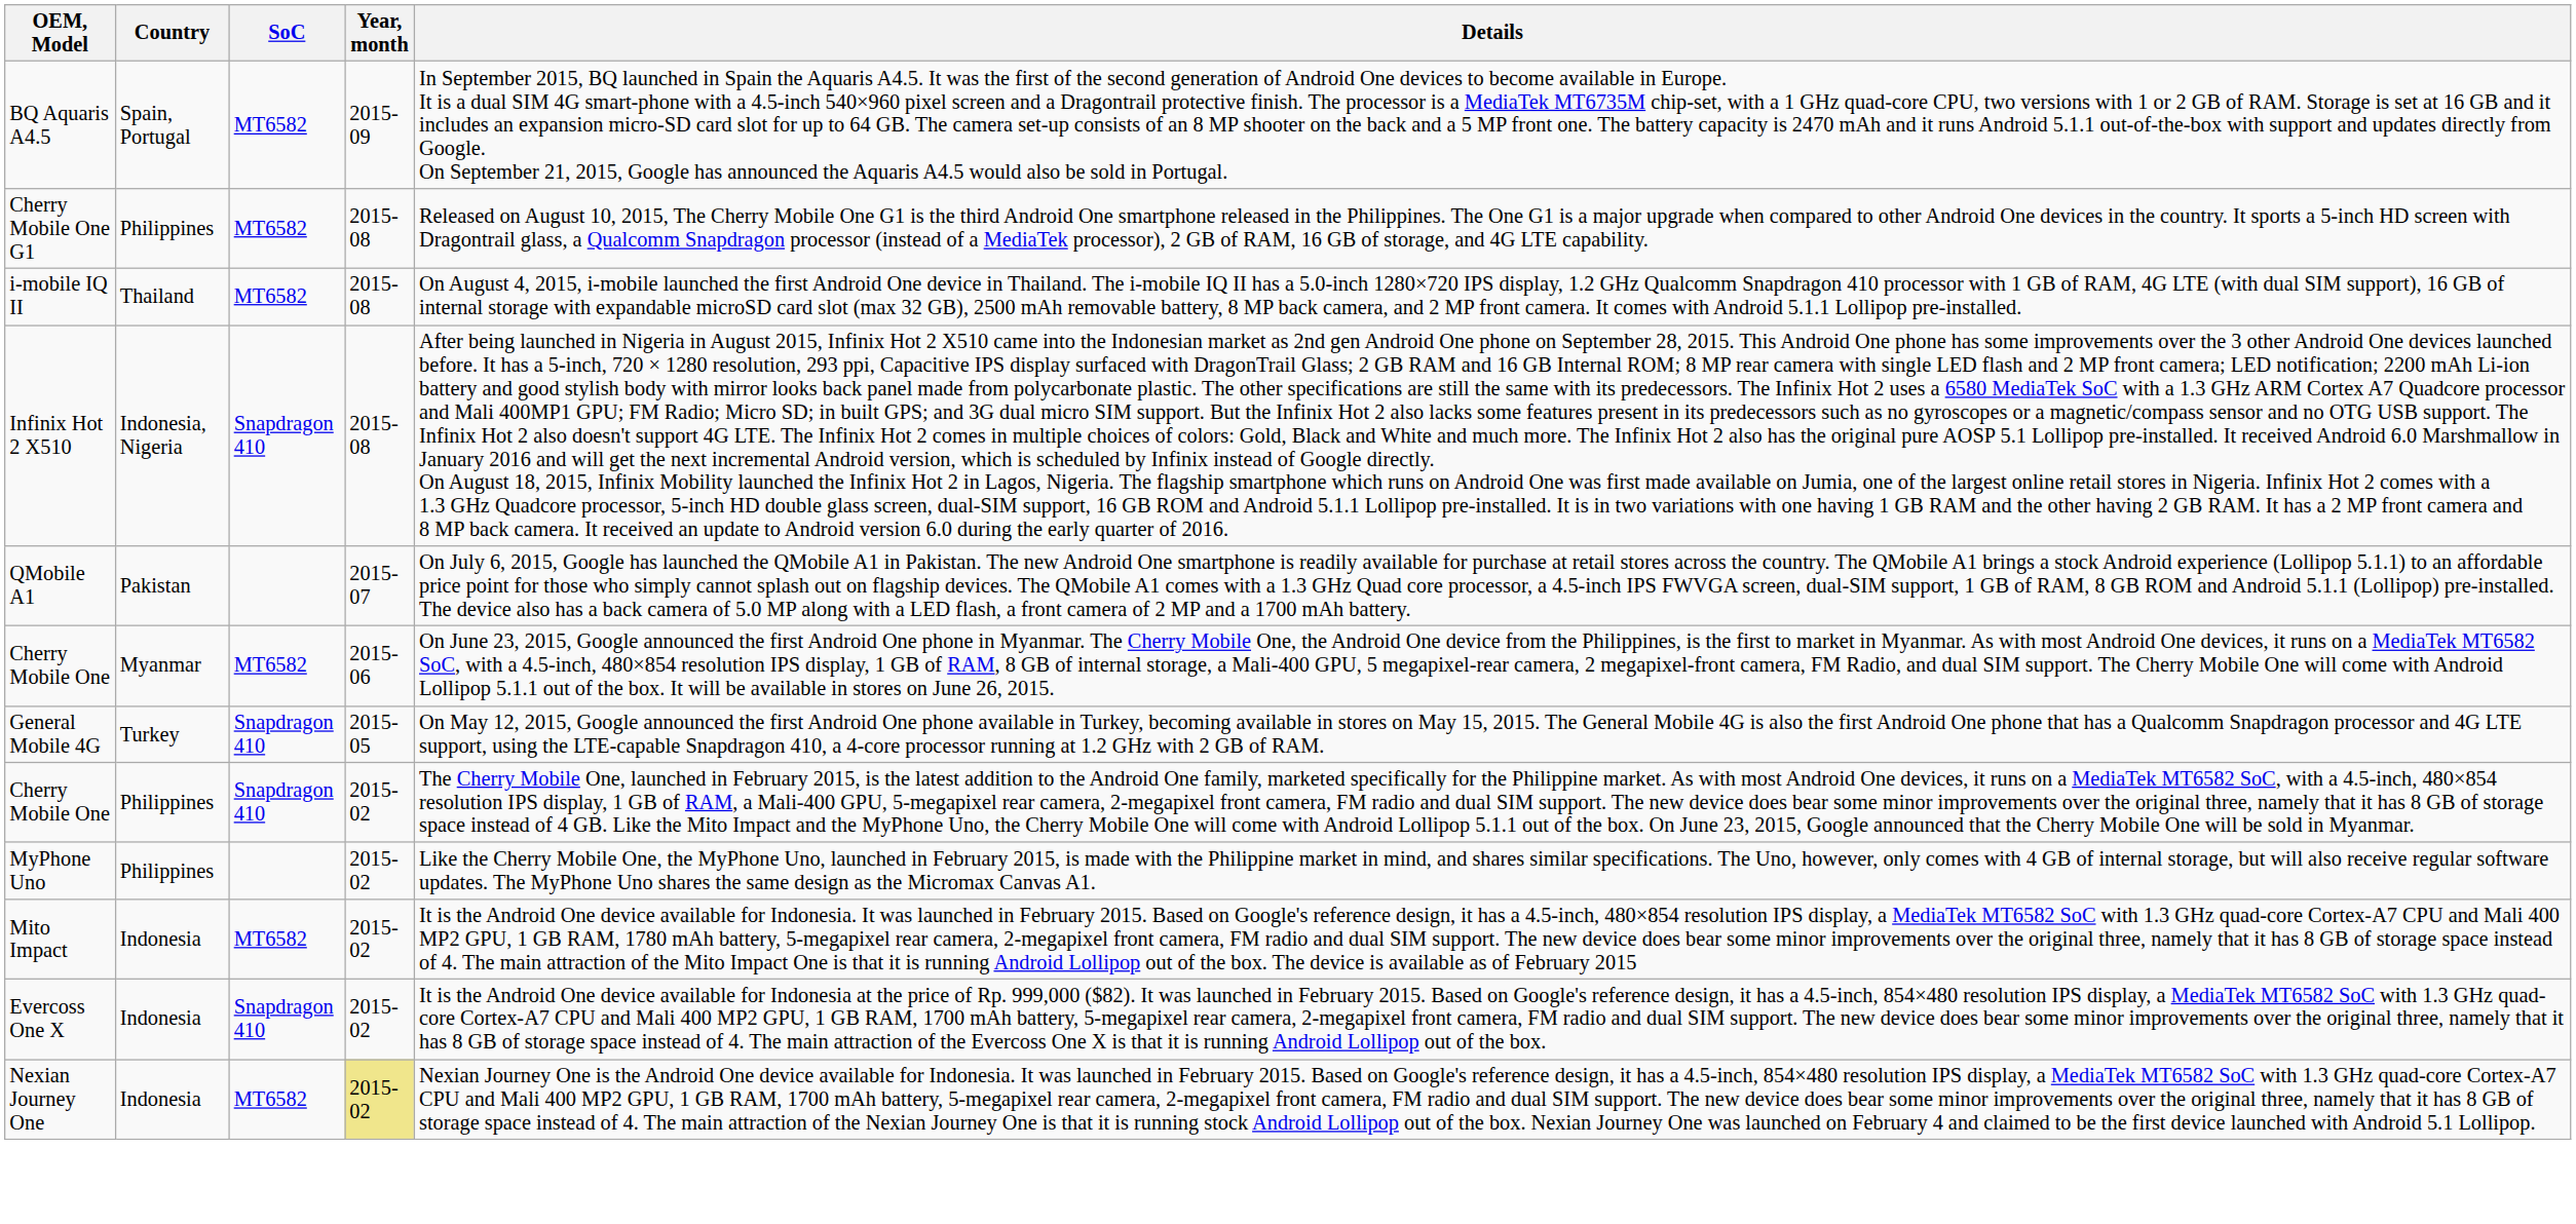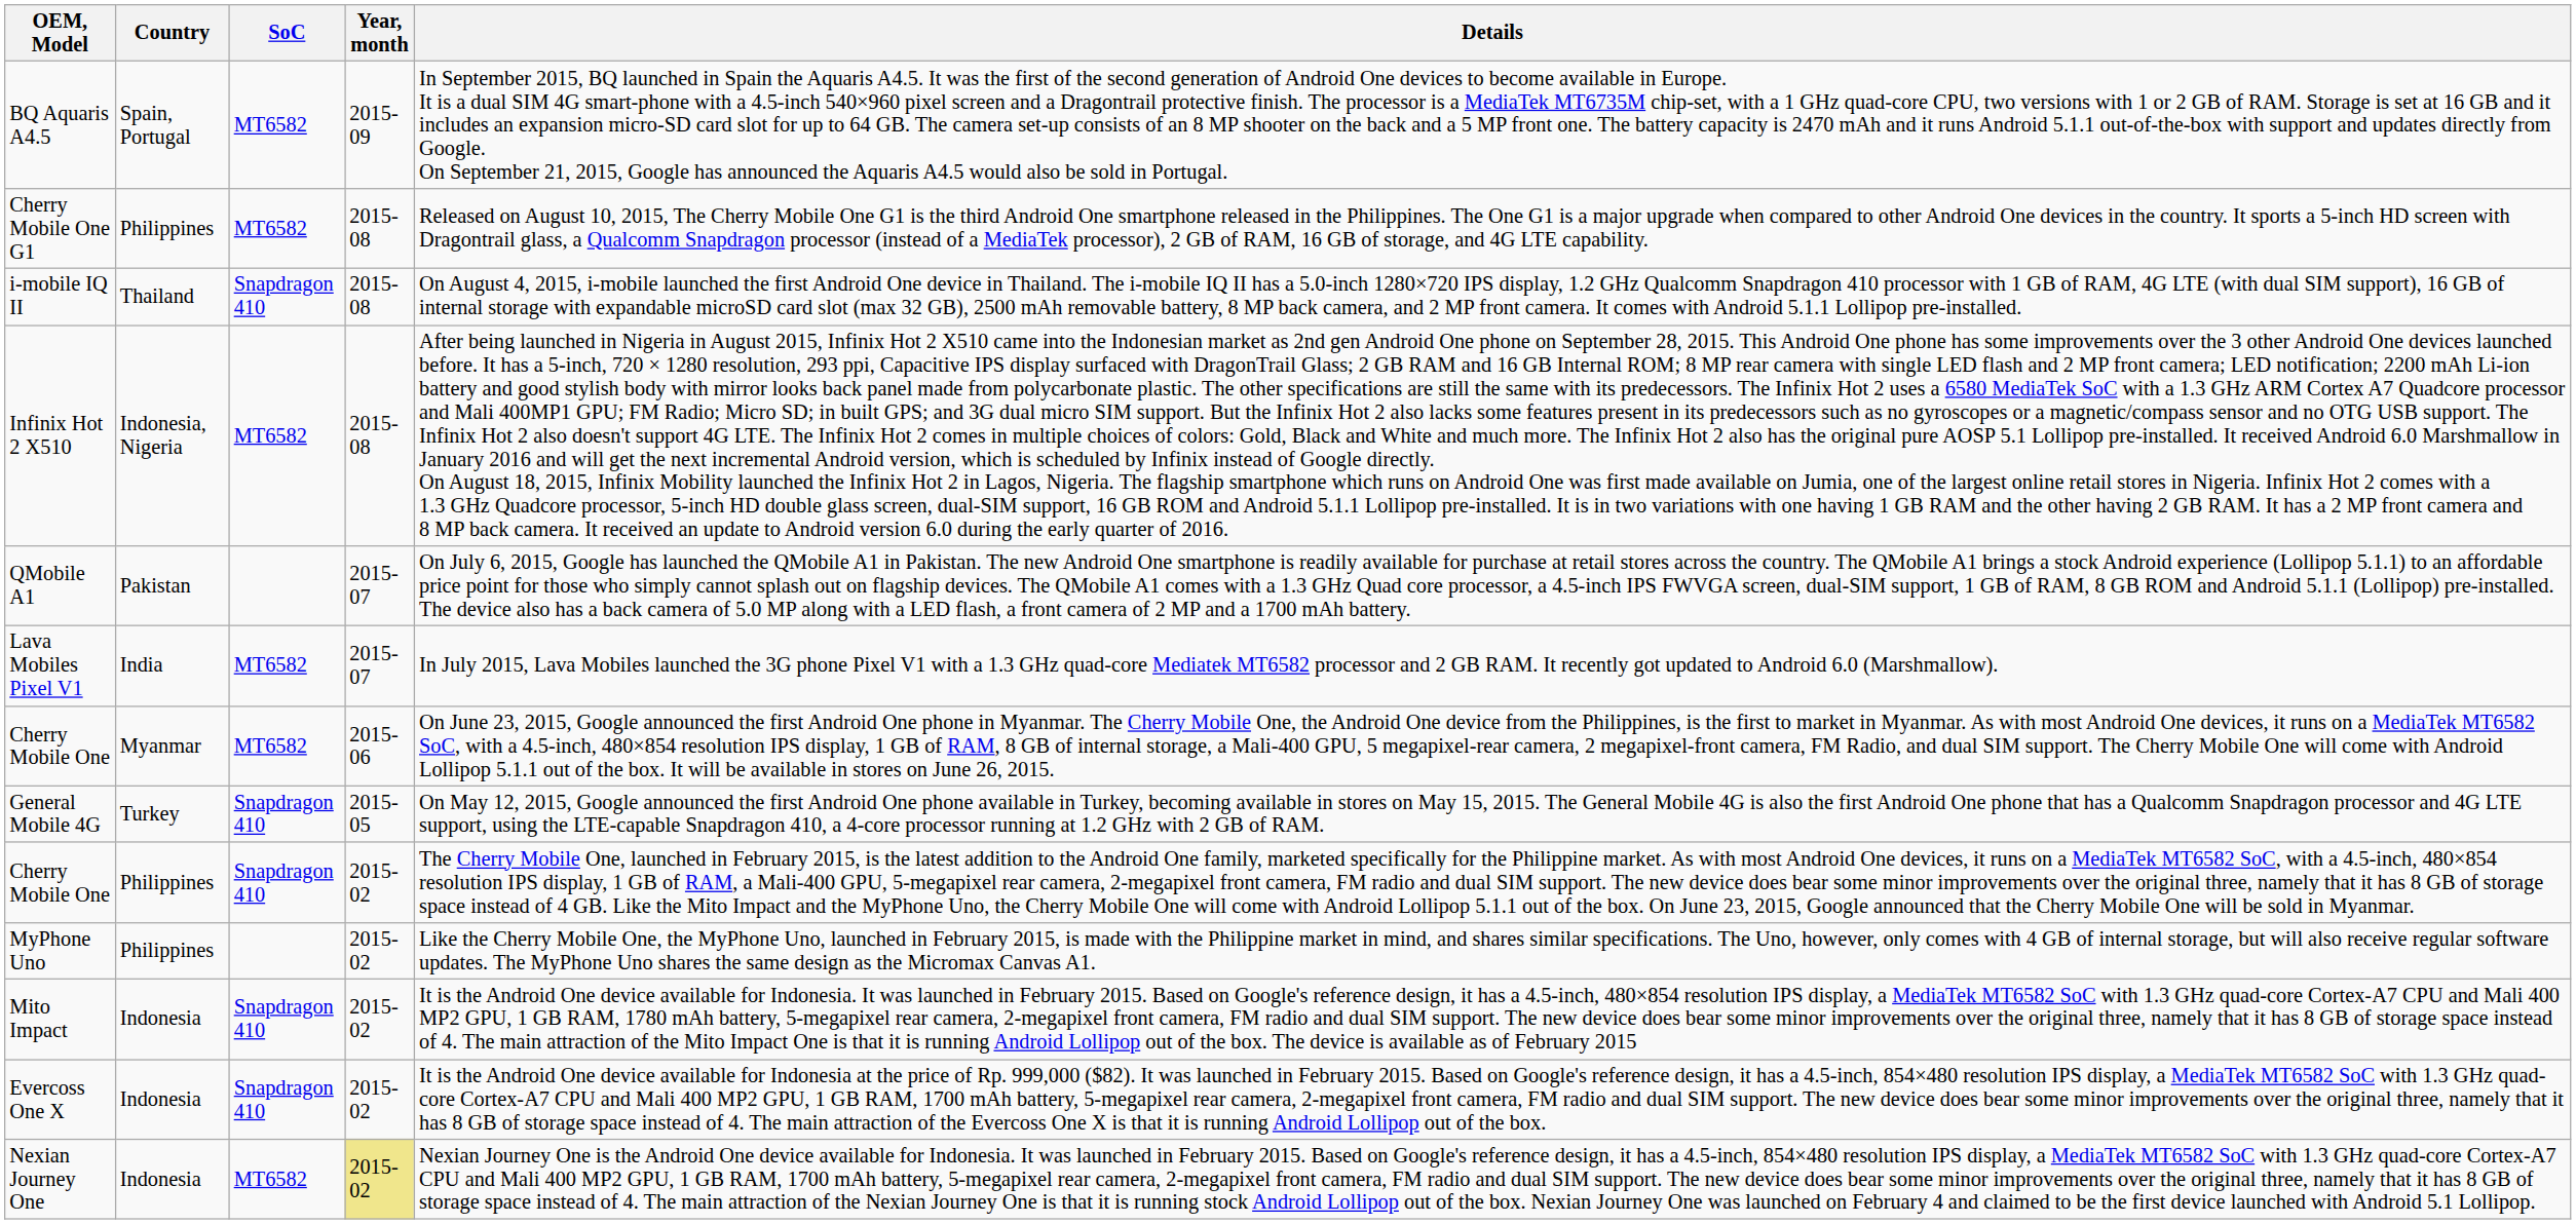 <table class="wikitable sortable">
 <tr>
 <th>OEM, Model</th>
 <th>Country</th>
 <th><a href='#'>SoC</a></th>
 <th data-sort-type=isoDate>Year,<br>month</th>
 <th>Details</th>
 </tr>
 <tr>
 <td>BQ Aquaris A4.5</td>
 <td>Spain, Portugal</td>
 <td><a href='#'>MT6582</a></td>
 <td>2015-09</td>
 <td>In September 2015, BQ launched in Spain the Aquaris A4.5. It was the first of the second generation of Android One devices to become available in Europe.<br>It is a dual SIM 4G smart-phone with a 4.5-inch 540×960 pixel screen and a Dragontrail protective finish. The processor is a <a href='#'>MediaTek MT6735M</a> chip-set, with a 1 GHz quad-core CPU, two versions with 1 or 2 GB of RAM. Storage is set at 16 GB and it includes an expansion micro-SD card slot for up to 64 GB. The camera set-up consists of an 8 MP shooter on the back and a 5 MP front one. The battery capacity is 2470 mAh and it runs Android 5.1.1 out-of-the-box with support and updates directly from Google.<br>On September 21, 2015, Google has announced the Aquaris A4.5 would also be sold in Portugal.</td>
 </tr>
 <tr>
 <td>Cherry Mobile One G1</td>
 <td>Philippines</td>
 <td><a href='#'>MT6582</a></td>
 <td>2015-08</td>
 <td>Released on August 10, 2015, The Cherry Mobile One G1 is the third Android One smartphone released in the Philippines. The One G1 is a major upgrade when compared to other Android One devices in the country. It sports a 5-inch HD screen with Dragontrail glass, a <a href='#'>Qualcomm Snapdragon</a> processor (instead of a <a href='#'>MediaTek</a> processor), 2 GB of RAM, 16 GB of storage, and 4G LTE capability.</td>
 </tr>
 <tr>
 <td>i-mobile IQ II</td>
 <td>Thailand</td>
-<td><a href='#'>MT6582</a></td>
+<td><a href='#'>Snapdragon 410</a></td>
 <td>2015-08</td>
 <td>On August 4, 2015, i-mobile launched the first Android One device in Thailand. The i-mobile IQ II has a 5.0-inch 1280×720 IPS display, 1.2 GHz Qualcomm Snapdragon 410 processor with 1 GB of RAM, 4G LTE (with dual SIM support), 16 GB of internal storage with expandable microSD card slot (max 32 GB), 2500 mAh removable battery, 8 MP back camera, and 2 MP front camera.  It comes with Android 5.1.1 Lollipop pre-installed.</td>
 </tr>
 <tr>
 <td>Infinix Hot 2 X510</td>
 <td>Indonesia, Nigeria</td>
-<td><a href='#'>Snapdragon 410</a></td>
+<td><a href='#'>MT6582</a></td>
 <td>2015-08</td>
 <td>After being launched in Nigeria in August 2015, Infinix Hot 2 X510 came into the Indonesian market as 2nd gen Android One phone on September 28, 2015. This Android One phone has some improvements over the 3 other Android One devices launched before. It has a 5-inch, 720 × 1280 resolution, 293 ppi, Capacitive IPS display surfaced with DragonTrail Glass; 2 GB RAM and 16 GB Internal ROM; 8 MP rear camera with single LED flash and 2 MP front camera; LED notification; 2200 mAh Li-ion battery and good stylish body with mirror looks back panel made from polycarbonate plastic. The other specifications are still the same with its predecessors. The Infinix Hot 2 uses a <a href='#'>6580 MediaTek SoC</a> with a 1.3 GHz ARM Cortex A7 Quadcore processor and Mali 400MP1 GPU; FM Radio; Micro SD; in built GPS; and 3G dual micro SIM support. But the Infinix Hot 2 also lacks some features present in its predecessors such as no gyroscopes or a magnetic/compass sensor and no OTG USB support. The Infinix Hot 2 also doesn't support 4G LTE. The Infinix Hot 2 comes in multiple choices of colors: Gold, Black and White and much more. The Infinix Hot 2 also has the original pure AOSP 5.1 Lollipop pre-installed. It received Android 6.0 Marshmallow in January 2016 and will get the next incremental Android version, which is scheduled by Infinix instead of Google directly.<br>On August 18, 2015, Infinix Mobility launched the Infinix Hot 2 in Lagos, Nigeria. The flagship smartphone which runs on Android One was first made available on Jumia, one of the largest online retail stores in Nigeria. Infinix Hot 2 comes with a 1.3 GHz Quadcore processor, 5-inch HD double glass screen, dual-SIM support, 16 GB ROM and Android 5.1.1 Lollipop pre-installed. It is in two variations with one having 1 GB RAM and the other having 2 GB RAM. It has a 2 MP front camera and 8 MP back camera. It received an update to Android version 6.0 during the early quarter of 2016.</td>
 </tr>
 <tr>
 <td>QMobile A1</td>
 <td>Pakistan</td>
 <td></td>
 <td>2015-07</td>
 <td>On July 6, 2015, Google has launched the QMobile A1 in Pakistan. The new Android One smartphone is readily available for purchase at retail stores across the country. The QMobile A1 brings a stock Android experience (Lollipop 5.1.1) to an affordable price point for those who simply cannot splash out on flagship devices. The QMobile A1 comes with a 1.3 GHz Quad core processor, a 4.5-inch IPS FWVGA screen, dual-SIM support, 1 GB of RAM, 8 GB ROM and Android 5.1.1 (Lollipop) pre-installed. The device also has a back camera of 5.0 MP along with a LED flash, a front camera of 2 MP and a 1700 mAh battery.</td>
+</tr>
+<tr>
+<td>Lava Mobiles <a href='#'>Pixel V1</a></td>
+<td>India</td>
+<td><a href='#'>MT6582</a></td>
+<td>2015-07</td>
+<td>In July 2015, Lava Mobiles launched the 3G phone Pixel V1 with a 1.3 GHz quad-core <a href='#'>Mediatek MT6582</a> processor and 2 GB RAM. It recently got updated to Android 6.0 (Marshmallow).</td>
 </tr>
 <tr>
 <td>Cherry Mobile One</td>
 <td>Myanmar</td>
 <td><a href='#'>MT6582</a></td>
 <td>2015-06</td>
 <td>On June 23, 2015, Google announced the first Android One phone in Myanmar. The <a href='#'>Cherry Mobile</a> One, the Android One device from the Philippines, is the first to market in Myanmar. As with most Android One devices, it runs on a <a href='#'>MediaTek MT6582 SoC</a>, with a 4.5-inch, 480×854 resolution IPS display, 1 GB of <a href='#'>RAM</a>, 8 GB of internal storage, a Mali-400 GPU, 5 megapixel-rear camera, 2 megapixel-front camera, FM Radio, and dual SIM support. The Cherry Mobile One will come with Android Lollipop 5.1.1 out of the box. It will be available in stores on June 26, 2015.</td>
 </tr>
 <tr>
 <td>General Mobile 4G</td>
 <td>Turkey</td>
 <td><a href='#'>Snapdragon 410</a></td>
 <td>2015-05</td>
 <td>On May 12, 2015, Google announced the first Android One phone available in Turkey, becoming available in stores on May 15, 2015. The General Mobile 4G is also the first Android One phone that has a Qualcomm Snapdragon processor and 4G LTE support, using the LTE-capable Snapdragon 410, a 4-core processor running at 1.2 GHz with 2 GB of RAM.</td>
 </tr>
 <tr>
 <td>Cherry Mobile One</td>
 <td>Philippines</td>
 <td><a href='#'>Snapdragon 410</a></td>
 <td>2015-02</td>
 <td>The <a href='#'>Cherry Mobile</a> One, launched in February 2015, is the latest addition to the Android One family, marketed specifically for the Philippine market. As with most Android One devices, it runs on a <a href='#'>MediaTek MT6582 SoC</a>, with a 4.5-inch, 480×854 resolution IPS display, 1 GB of <a href='#'>RAM</a>, a Mali-400 GPU, 5-megapixel rear camera, 2-megapixel front camera, FM radio and dual SIM support. The new device does bear some minor improvements over the original three, namely that it has 8 GB of storage space instead of 4 GB. Like the Mito Impact and the MyPhone Uno, the Cherry Mobile One will come with Android Lollipop 5.1.1 out of the box. On June 23, 2015, Google announced that the Cherry Mobile One will be sold in Myanmar.</td>
 </tr>
 <tr>
 <td>MyPhone Uno</td>
 <td>Philippines</td>
 <td></td>
 <td>2015-02</td>
 <td>Like the Cherry Mobile One, the MyPhone Uno, launched in February 2015, is made with the Philippine market in mind, and shares similar specifications. The Uno, however, only comes with 4 GB of internal storage, but will also receive regular software updates. The MyPhone Uno shares the same design as the Micromax Canvas A1.</td>
 </tr>
 <tr>
 <td>Mito Impact</td>
 <td>Indonesia</td>
-<td><a href='#'>MT6582</a></td>
+<td><a href='#'>Snapdragon 410</a></td>
 <td>2015-02</td>
 <td>It is the Android One device available for Indonesia. It was launched in February 2015. Based on Google's reference design, it has a 4.5-inch, 480×854 resolution IPS display, a <a href='#'>MediaTek MT6582 SoC</a> with 1.3 GHz quad-core Cortex-A7 CPU and Mali 400 MP2 GPU, 1 GB RAM, 1780 mAh battery, 5-megapixel rear camera, 2-megapixel front camera, FM radio and dual SIM support. The new device does bear some minor improvements over the original three, namely that it has 8 GB of storage space instead of 4. The main attraction of the Mito Impact One is that it is running <a href='#'>Android Lollipop</a> out of the box. The device is available as of February 2015</td>
 </tr>
 <tr>
 <td>Evercoss One X</td>
 <td>Indonesia</td>
 <td><a href='#'>Snapdragon 410</a></td>
 <td>2015-02</td>
 <td>It is the Android One device available for Indonesia at the price of Rp. 999,000 ($82). It was launched in February 2015. Based on Google's reference design, it has a 4.5-inch, 854×480 resolution IPS display, a <a href='#'>MediaTek MT6582 SoC</a> with 1.3 GHz quad-core Cortex-A7 CPU and Mali 400 MP2 GPU, 1 GB RAM, 1700 mAh battery, 5-megapixel rear camera, 2-megapixel front camera, FM radio and dual SIM support. The new device does bear some minor improvements over the original three, namely that it has 8 GB of storage space instead of 4. The main attraction of the Evercoss One X is that it is running <a href='#'>Android Lollipop</a> out of the box.</td>
 </tr>
 <tr>
 <td>Nexian Journey One</td>
 <td>Indonesia</td>
 <td><a href='#'>MT6582</a></td>
 <td style="background: khaki;">2015-02</td>
 <td>Nexian Journey One is the Android One device available for Indonesia. It was launched in February 2015. Based on Google's reference design, it has a 4.5-inch, 854×480 resolution IPS display, a <a href='#'>MediaTek MT6582 SoC</a> with 1.3 GHz quad-core Cortex-A7 CPU and Mali 400 MP2 GPU, 1 GB RAM, 1700 mAh battery, 5-megapixel rear camera, 2-megapixel front camera, FM radio and dual SIM support. The new device does bear some minor improvements over the original three, namely that it has 8 GB of storage space instead of 4. The main attraction of the Nexian Journey One is that it is running stock <a href='#'>Android Lollipop</a> out of the box. Nexian Journey One was launched on February 4 and claimed to be the first device launched with Android 5.1 Lollipop.</td>
 </tr>
 </table>
